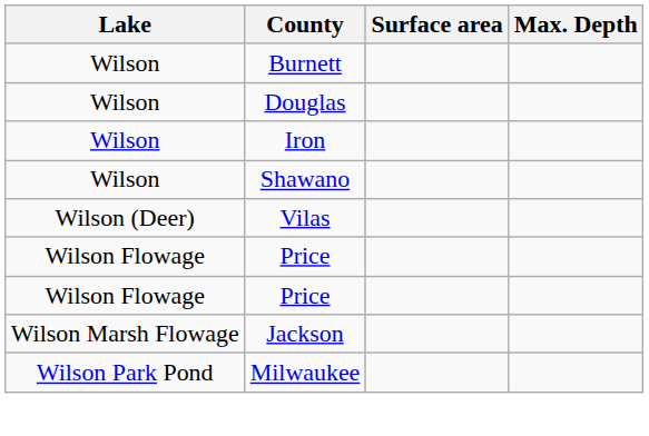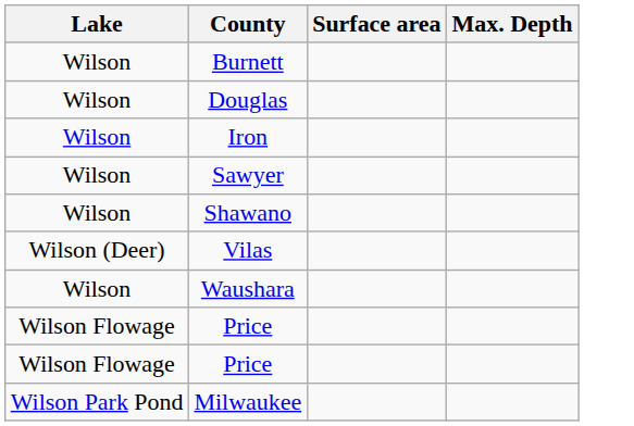 <table class="wikitable" style="text-align:center"; border="5">
 <tr>
 <th>Lake</th>
 <th>County</th>
 <th>Surface area</th>
 <th>Max. Depth</th>
 </tr>
 <tr>
 <td>Wilson</td>
 <td><a href='#'>Burnett</a></td>
 <td></td>
 <td></td>
 </tr>
 <tr>
 <td>Wilson</td>
 <td><a href='#'>Douglas</a></td>
 <td></td>
 <td></td>
 </tr>
 <tr>
 <td><a href='#'>Wilson</a></td>
 <td><a href='#'>Iron</a></td>
 <td></td>
 <td></td>
 </tr>
 <tr>
 <td>Wilson</td>
+<td><a href='#'>Sawyer</a></td>
+<td></td>
+<td></td>
+</tr>
+<tr>
+<td>Wilson</td>
 <td><a href='#'>Shawano</a></td>
 <td></td>
 <td></td>
 </tr>
 <tr>
 <td>Wilson (Deer)</td>
 <td><a href='#'>Vilas</a></td>
+<td></td>
+<td></td>
+</tr>
+<tr>
+<td>Wilson</td>
+<td><a href='#'>Waushara</a></td>
 <td></td>
 <td></td>
 </tr>
 <tr>
 <td>Wilson Flowage</td>
 <td><a href='#'>Price</a></td>
 <td></td>
 <td></td>
 </tr>
 <tr>
 <td>Wilson Flowage</td>
 <td><a href='#'>Price</a></td>
 <td></td>
 <td></td>
 </tr>
 <tr>
-<td>Wilson Marsh Flowage</td>
-<td><a href='#'>Jackson</a></td>
-<td></td>
-<td></td>
-</tr>
-<tr>
 <td><a href='#'>Wilson Park</a> Pond</td>
 <td><a href='#'>Milwaukee</a></td>
 <td></td>
 <td></td>
 </tr>
 </table>
